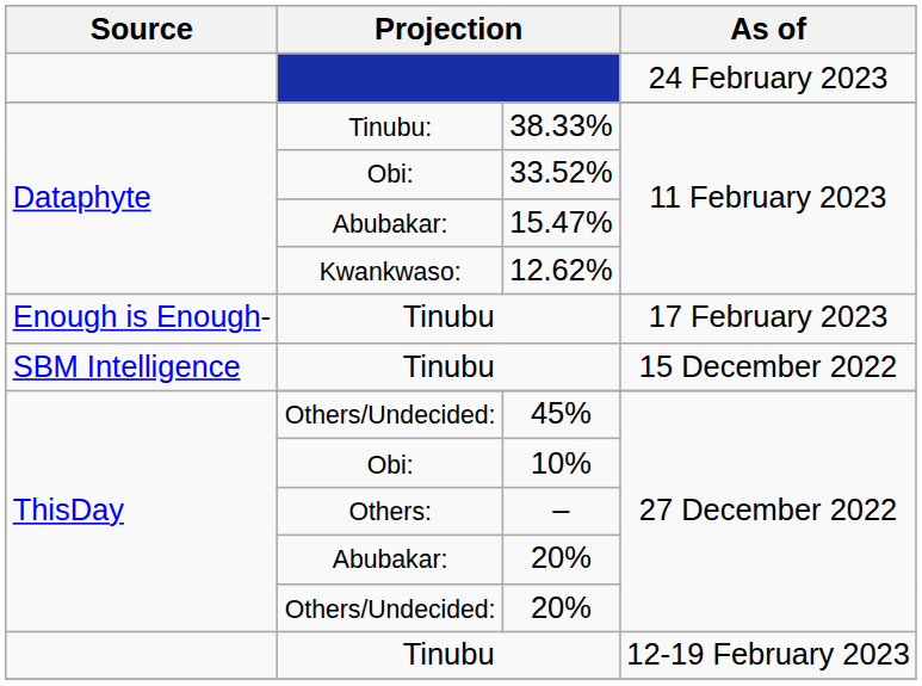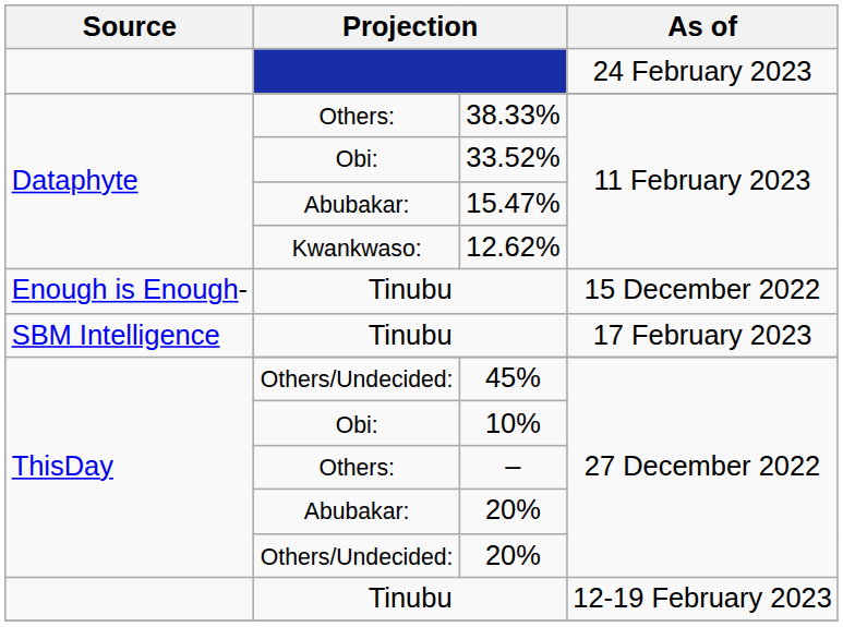 <table class="wikitable" style="text-align:center">
 <tr>
 <th>Source</th>
 <th colspan=2>Projection</th>
 <th>As of</th>
 </tr>
 <tr>
 <td align="left"></td>
 <td colspan=2 bgcolor=#192da7></td>
 <td>24 February 2023</td>
 </tr>
 <tr>
 <td rowspan=5 align="left"><a href='#'>Dataphyte</a></td>
 </tr>
 <tr>
-<td><small>Tinubu:</small></td>
+<td><small>Others:</small></td>
 <td>38.33%</td>
 <td rowspan=4>11 February 2023</td>
 </tr>
 <tr>
 <td><small>Obi:</small></td>
 <td>33.52%</td>
 </tr>
 <tr>
 <td><small>Abubakar:</small></td>
 <td>15.47%</td>
 </tr>
 <tr>
 <td><small>Kwankwaso:</small></td>
 <td>12.62%</td>
 </tr>
 <tr>
 <td align="left"><a href='#'>Enough is Enough</a>-<br></td>
 <td colspan=2 >Tinubu</td>
-<td>17 February 2023</td>
+<td>15 December 2022</td>
 </tr>
 <tr>
 <td align="left"><a href='#'>SBM Intelligence</a></td>
 <td colspan=2 >Tinubu</td>
-<td>15 December 2022</td>
+<td>17 February 2023</td>
 </tr>
 <tr>
 <td rowspan=6 align="left"><a href='#'>ThisDay</a></td>
 </tr>
 <tr>
 <td><small>Others/Undecided:</small></td>
 <td>45%</td>
 <td rowspan=5>27 December 2022</td>
 </tr>
 <tr>
 <td><small>Obi:</small></td>
 <td>10%</td>
 </tr>
 <tr>
 <td><small>Others:</small></td>
 <td>–</td>
 </tr>
 <tr>
 <td><small>Abubakar:</small></td>
 <td>20%</td>
 </tr>
 <tr>
 <td><small>Others/Undecided:</small></td>
 <td>20%</td>
 </tr>
 <tr>
 <td align="left"></td>
 <td colspan=2 >Tinubu</td>
 <td>12-19 February 2023</td>
 </tr>
 <tr>
 </tr>
 </table>
